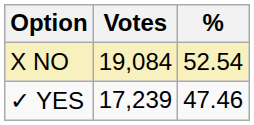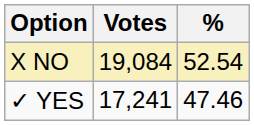 <table class="wikitable">
 <tr>
 <th>Option</th>
 <th>Votes</th>
 <th>%</th>
 </tr>
 <tr>
 <td style=background:#f8f1bd>X NO</td>
 <td style=background:#f8f1bd>19,084</td>
 <td style=background:#f8f1bd>52.54</td>
 </tr>
 <tr>
 <td>✓ YES</td>
-<td>17,239</td>
+<td>17,241</td>
 <td>47.46</td>
 </tr>
 </table>
